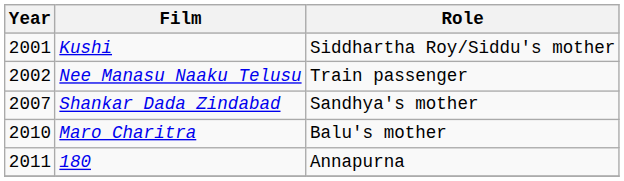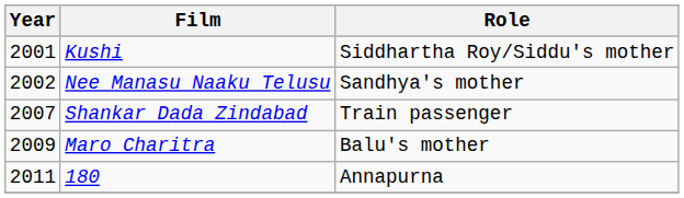 <table class="wikitable">
 <tr style="background:#ccc; text-align:center;">
 <th>Year</th>
 <th>Film</th>
 <th>Role</th>
 </tr>
 <tr>
 <td>2001</td>
 <td><em><a href='#'>Kushi</a></em></td>
 <td>Siddhartha Roy/Siddu's mother</td>
 </tr>
 <tr>
 <td>2002</td>
 <td><em><a href='#'>Nee Manasu Naaku Telusu</a></em></td>
-<td>Train passenger</td>
+<td>Sandhya's mother</td>
 </tr>
 <tr>
 <td>2007</td>
 <td><em><a href='#'>Shankar Dada Zindabad</a></em></td>
-<td>Sandhya's mother</td>
+<td>Train passenger</td>
 </tr>
 <tr>
-<td>2010</td>
+<td>2009</td>
 <td><em><a href='#'>Maro Charitra</a></em></td>
 <td>Balu's mother</td>
 </tr>
 <tr>
 <td>2011</td>
 <td><em><a href='#'>180</a></em></td>
 <td>Annapurna</td>
 </tr>
 <tr>
 </tr>
 </table>
